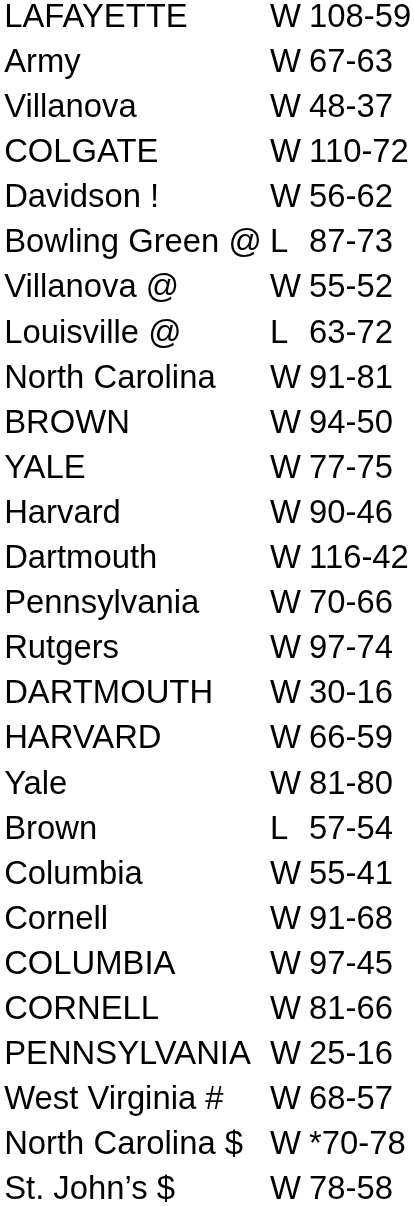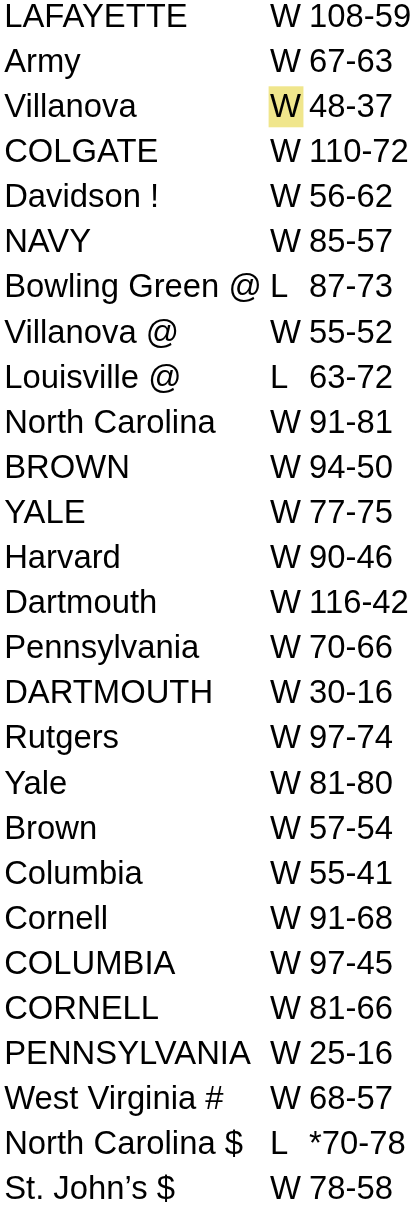 <table>
 <tr>
 <td>LAFAYETTE</td>
 <td>W</td>
 <td>108-59</td>
 <td></td>
 </tr>
 <tr>
 <td>Army</td>
 <td>W</td>
 <td>67-63</td>
 <td></td>
 </tr>
 <tr>
 <td>Villanova</td>
-<td>W</td>
+<td style="background: khaki;">W</td>
 <td>48-37</td>
 <td></td>
 </tr>
 <tr>
 <td>COLGATE</td>
 <td>W</td>
 <td>110-72</td>
 <td></td>
 </tr>
 <tr>
 <td>Davidson !</td>
 <td>W</td>
 <td>56-62</td>
+<td></td>
+</tr>
+<tr>
+<td>NAVY</td>
+<td>W</td>
+<td>85-57</td>
 <td></td>
 </tr>
 <tr>
 <td>Bowling Green @</td>
 <td>L</td>
 <td>87-73</td>
 <td></td>
 </tr>
 <tr>
 <td>Villanova @</td>
 <td>W</td>
 <td>55-52</td>
 <td></td>
 </tr>
 <tr>
 <td>Louisville @</td>
 <td>L</td>
 <td>63-72</td>
 <td></td>
 </tr>
 <tr>
 <td>North Carolina</td>
 <td>W</td>
 <td>91-81</td>
 <td></td>
 </tr>
 <tr>
 <td>BROWN</td>
 <td>W</td>
 <td>94-50</td>
 <td></td>
 </tr>
 <tr>
 <td>YALE</td>
 <td>W</td>
 <td>77-75</td>
 <td></td>
 </tr>
 <tr>
 <td>Harvard</td>
 <td>W</td>
 <td>90-46</td>
 <td></td>
 </tr>
 <tr>
 <td>Dartmouth</td>
 <td>W</td>
 <td>116-42</td>
 <td></td>
 </tr>
 <tr>
 <td>Pennsylvania</td>
 <td>W</td>
 <td>70-66</td>
 <td></td>
 </tr>
 <tr>
-<td>Rutgers</td>
-<td>W</td>
-<td>97-74</td>
-<td></td>
-</tr>
-<tr>
 <td>DARTMOUTH</td>
 <td>W</td>
 <td>30-16</td>
 <td></td>
 </tr>
 <tr>
-<td>HARVARD</td>
+<td>Rutgers</td>
 <td>W</td>
-<td>66-59</td>
+<td>97-74</td>
 <td></td>
 </tr>
 <tr>
 <td>Yale</td>
 <td>W</td>
 <td>81-80</td>
 <td></td>
 </tr>
 <tr>
 <td>Brown</td>
-<td>L</td>
+<td>W</td>
 <td>57-54</td>
 <td></td>
 </tr>
 <tr>
 <td>Columbia</td>
 <td>W</td>
 <td>55-41</td>
 <td></td>
 </tr>
 <tr>
 <td>Cornell</td>
 <td>W</td>
 <td>91-68</td>
 <td></td>
 </tr>
 <tr>
 <td>COLUMBIA</td>
 <td>W</td>
 <td>97-45</td>
 <td></td>
 </tr>
 <tr>
 <td>CORNELL</td>
 <td>W</td>
 <td>81-66</td>
 <td></td>
 </tr>
 <tr>
 <td>PENNSYLVANIA</td>
 <td>W</td>
 <td>25-16</td>
 <td></td>
 </tr>
 <tr>
 <td>West Virginia #</td>
 <td>W</td>
 <td>68-57</td>
 <td></td>
 </tr>
 <tr>
 <td>North Carolina $</td>
-<td>W</td>
+<td>L</td>
 <td>*70-78</td>
 <td></td>
 </tr>
 <tr>
 <td>St. John’s $</td>
 <td>W</td>
 <td>78-58</td>
 </tr>
 </table>
